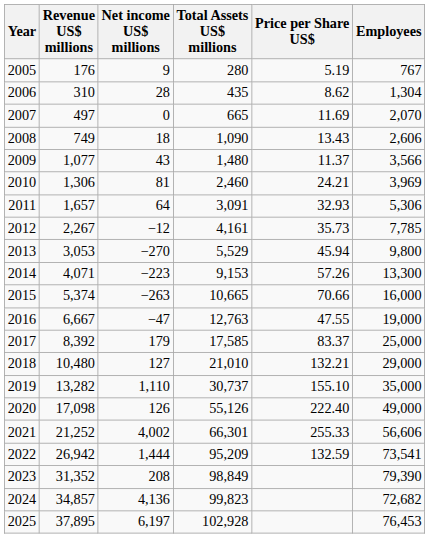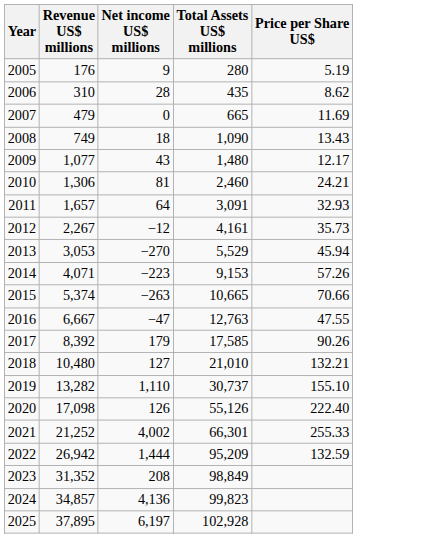 <table class="wikitable float-left" style="text-align: right;">
 <tr>
 <th>Year</th>
 <th>Revenue<br>US$<br>millions</th>
 <th>Net income<br>US$<br>millions</th>
 <th>Total Assets<br>US$<br>millions</th>
 <th>Price per Share<br>US$</th>
-<th>Employees</th>
 </tr>
 <tr>
 <td>2005</td>
 <td>176</td>
 <td>9</td>
 <td>280</td>
 <td>5.19</td>
-<td>767</td>
 </tr>
 <tr>
 <td>2006</td>
 <td>310</td>
 <td>28</td>
 <td>435</td>
 <td>8.62</td>
-<td>1,304</td>
 </tr>
 <tr>
 <td>2007</td>
-<td>497</td>
+<td>479</td>
 <td>0</td>
 <td>665</td>
 <td>11.69</td>
-<td>2,070</td>
 </tr>
 <tr>
 <td>2008</td>
 <td>749</td>
 <td>18</td>
 <td>1,090</td>
 <td>13.43</td>
-<td>2,606</td>
 </tr>
 <tr>
 <td>2009</td>
 <td>1,077</td>
 <td>43</td>
 <td>1,480</td>
-<td>11.37</td>
-<td>3,566</td>
+<td>12.17</td>
 </tr>
 <tr>
 <td>2010</td>
 <td>1,306</td>
 <td>81</td>
 <td>2,460</td>
 <td>24.21</td>
-<td>3,969</td>
 </tr>
 <tr>
 <td>2011</td>
 <td>1,657</td>
 <td>64</td>
 <td>3,091</td>
 <td>32.93</td>
-<td>5,306</td>
 </tr>
 <tr>
 <td>2012</td>
 <td>2,267</td>
 <td>−12</td>
 <td>4,161</td>
 <td>35.73</td>
-<td>7,785</td>
 </tr>
 <tr>
 <td>2013</td>
 <td>3,053</td>
 <td>−270</td>
 <td>5,529</td>
 <td>45.94</td>
-<td>9,800</td>
 </tr>
 <tr>
 <td>2014</td>
 <td>4,071</td>
 <td>−223</td>
 <td>9,153</td>
 <td>57.26</td>
-<td>13,300</td>
 </tr>
 <tr>
 <td>2015</td>
 <td>5,374</td>
 <td>−263</td>
 <td>10,665</td>
 <td>70.66</td>
-<td>16,000</td>
 </tr>
 <tr>
 <td>2016</td>
 <td>6,667</td>
 <td>−47</td>
 <td>12,763</td>
 <td>47.55</td>
-<td>19,000</td>
 </tr>
 <tr>
 <td>2017</td>
 <td>8,392</td>
 <td>179</td>
 <td>17,585</td>
-<td>83.37</td>
-<td>25,000</td>
+<td>90.26</td>
 </tr>
 <tr>
 <td>2018</td>
 <td>10,480</td>
 <td>127</td>
 <td>21,010</td>
 <td>132.21</td>
-<td>29,000</td>
 </tr>
 <tr>
 <td>2019</td>
 <td>13,282</td>
 <td>1,110</td>
 <td>30,737</td>
 <td>155.10</td>
-<td>35,000</td>
 </tr>
 <tr>
 <td>2020</td>
 <td>17,098</td>
 <td>126</td>
 <td>55,126</td>
 <td>222.40</td>
-<td>49,000</td>
 </tr>
 <tr>
 <td>2021</td>
 <td>21,252</td>
 <td>4,002</td>
 <td>66,301</td>
 <td>255.33</td>
-<td>56,606</td>
 </tr>
 <tr>
 <td>2022</td>
 <td>26,942</td>
 <td>1,444</td>
 <td>95,209</td>
 <td>132.59</td>
-<td>73,541</td>
 </tr>
 <tr>
 <td>2023</td>
 <td>31,352</td>
 <td>208</td>
 <td>98,849</td>
 <td></td>
-<td>79,390</td>
 </tr>
 <tr>
 <td>2024</td>
 <td>34,857</td>
 <td>4,136</td>
 <td>99,823</td>
 <td></td>
-<td>72,682</td>
 </tr>
 <tr>
 <td>2025</td>
 <td>37,895</td>
 <td>6,197</td>
 <td>102,928</td>
 <td></td>
-<td>76,453</td>
 </tr>
 </table>
